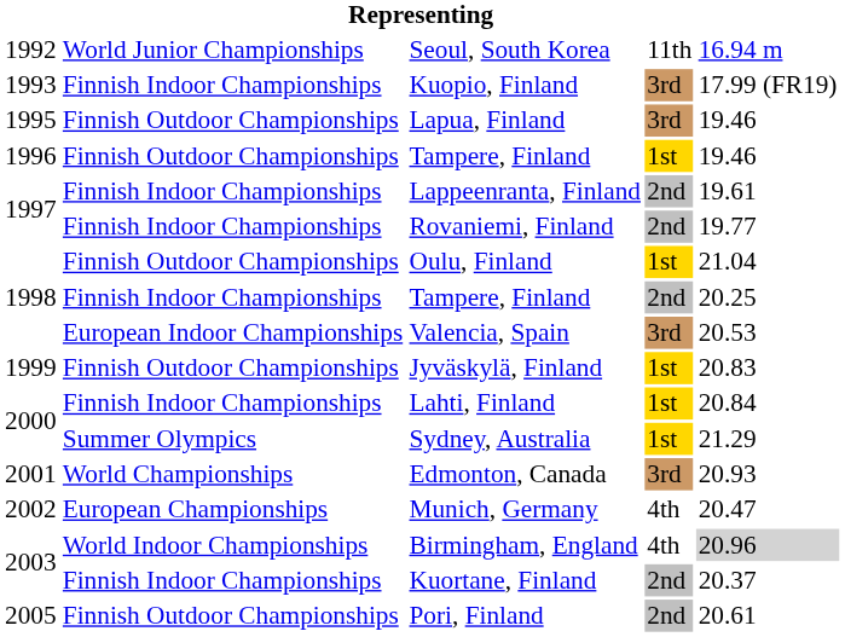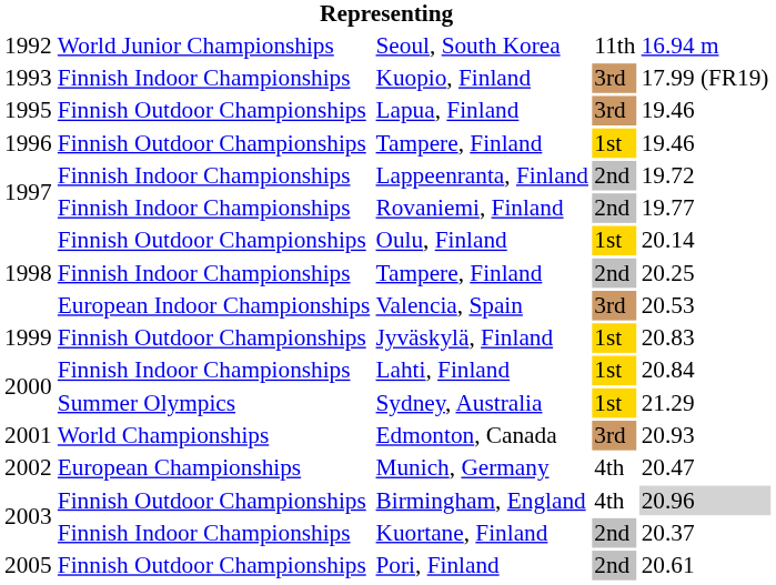 <table>
 <tr>
 <th colspan="6">Representing </th>
 </tr>
 <tr>
 <td>1992</td>
 <td><a href='#'>World Junior Championships</a></td>
 <td><a href='#'>Seoul</a>, <a href='#'>South Korea</a></td>
 <td>11th</td>
 <td><a href='#'>16.94 m</a></td>
 </tr>
 <tr>
 <td>1993</td>
 <td><a href='#'>Finnish Indoor Championships</a></td>
 <td><a href='#'>Kuopio</a>, <a href='#'>Finland</a></td>
 <td bgcolor=CC9966>3rd</td>
 <td>17.99 (FR19)</td>
 </tr>
 <tr>
 <td>1995</td>
 <td><a href='#'>Finnish Outdoor Championships</a></td>
 <td><a href='#'>Lapua</a>, <a href='#'>Finland</a></td>
 <td bgcolor=CC9966>3rd</td>
 <td>19.46</td>
 </tr>
 <tr>
 <td>1996</td>
 <td><a href='#'>Finnish Outdoor Championships</a></td>
 <td><a href='#'>Tampere</a>, <a href='#'>Finland</a></td>
 <td bgcolor="gold">1st</td>
 <td>19.46</td>
 </tr>
 <tr>
 <td rowspan=2>1997</td>
 <td><a href='#'>Finnish Indoor Championships</a></td>
 <td><a href='#'>Lappeenranta</a>, <a href='#'>Finland</a></td>
 <td bgcolor="silver">2nd</td>
-<td>19.61</td>
+<td>19.72</td>
 </tr>
 <tr>
 <td><a href='#'>Finnish Indoor Championships</a></td>
 <td><a href='#'>Rovaniemi</a>, <a href='#'>Finland</a></td>
 <td bgcolor="silver">2nd</td>
 <td>19.77</td>
 </tr>
 <tr>
 <td rowspan=3>1998</td>
 <td><a href='#'>Finnish Outdoor Championships</a></td>
 <td><a href='#'>Oulu</a>, <a href='#'>Finland</a></td>
 <td bgcolor="gold">1st</td>
-<td>21.04</td>
+<td>20.14</td>
 </tr>
 <tr>
 <td><a href='#'>Finnish Indoor Championships</a></td>
 <td><a href='#'>Tampere</a>, <a href='#'>Finland</a></td>
 <td bgcolor="silver">2nd</td>
 <td>20.25</td>
 </tr>
 <tr>
 <td><a href='#'>European Indoor Championships</a></td>
 <td><a href='#'>Valencia</a>, <a href='#'>Spain</a></td>
 <td bgcolor=CC9966>3rd</td>
 <td>20.53</td>
 </tr>
 <tr>
 <td>1999</td>
 <td><a href='#'>Finnish Outdoor Championships</a></td>
 <td><a href='#'>Jyväskylä</a>, <a href='#'>Finland</a></td>
 <td bgcolor="gold">1st</td>
 <td>20.83</td>
 </tr>
 <tr>
 <td rowspan=2>2000</td>
 <td><a href='#'>Finnish Indoor Championships</a></td>
 <td><a href='#'>Lahti</a>, <a href='#'>Finland</a></td>
 <td bgcolor="gold">1st</td>
 <td>20.84</td>
 </tr>
 <tr>
 <td><a href='#'>Summer Olympics</a></td>
 <td><a href='#'>Sydney</a>, <a href='#'>Australia</a></td>
 <td bgcolor="Gold">1st</td>
 <td>21.29</td>
 </tr>
 <tr>
 <td>2001</td>
 <td><a href='#'>World Championships</a></td>
 <td><a href='#'>Edmonton</a>, Canada</td>
 <td bgcolor=CC9966>3rd</td>
 <td>20.93</td>
 </tr>
 <tr>
 <td>2002</td>
 <td><a href='#'>European Championships</a></td>
 <td><a href='#'>Munich</a>, <a href='#'>Germany</a></td>
 <td>4th</td>
 <td>20.47</td>
 </tr>
 <tr>
 <td rowspan=2>2003</td>
-<td><a href='#'>World Indoor Championships</a></td>
+<td><a href='#'>Finnish Outdoor Championships</a></td>
 <td><a href='#'>Birmingham</a>, <a href='#'>England</a></td>
 <td>4th</td>
 <td style="background: lightgrey;">20.96</td>
 </tr>
 <tr>
 <td><a href='#'>Finnish Indoor Championships</a></td>
 <td><a href='#'>Kuortane</a>, <a href='#'>Finland</a></td>
 <td bgcolor="silver">2nd</td>
 <td>20.37</td>
 </tr>
 <tr>
 <td>2005</td>
 <td><a href='#'>Finnish Outdoor Championships</a></td>
 <td><a href='#'>Pori</a>, <a href='#'>Finland</a></td>
 <td bgcolor="silver">2nd</td>
 <td>20.61</td>
 </tr>
 </table>
